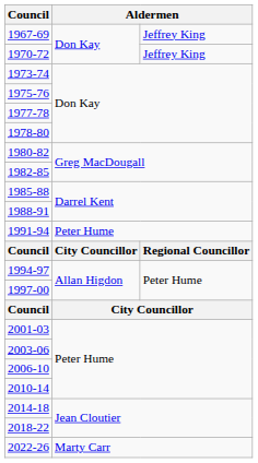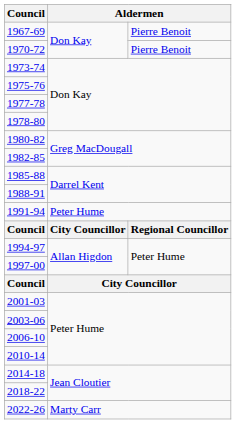 <table class="wikitable">
 <tr>
 <th>Council</th>
 <th Colspan="2">Aldermen</th>
 </tr>
 <tr>
 <td><a href='#'>1967-69</a></td>
 <td rowspan="2"><a href='#'>Don Kay</a></td>
-<td><a href='#'>Jeffrey King</a></td>
+<td><a href='#'>Pierre Benoit</a></td>
 </tr>
 <tr>
 <td><a href='#'>1970-72</a></td>
-<td><a href='#'>Jeffrey King</a></td>
+<td><a href='#'>Pierre Benoit</a></td>
 </tr>
 <tr>
 <td><a href='#'>1973-74</a></td>
 <td colspan="2" rowspan="4">Don Kay</td>
 </tr>
 <tr>
 <td><a href='#'>1975-76</a></td>
 </tr>
 <tr>
 <td><a href='#'>1977-78</a></td>
 </tr>
 <tr>
 <td><a href='#'>1978-80</a></td>
 </tr>
 <tr>
 <td><a href='#'>1980-82</a></td>
 <td colspan="2" rowspan="2"><a href='#'>Greg MacDougall</a></td>
 </tr>
 <tr>
 <td><a href='#'>1982-85</a></td>
 </tr>
 <tr>
 <td><a href='#'>1985-88</a></td>
 <td colspan="2" rowspan="2"><a href='#'>Darrel Kent</a></td>
 </tr>
 <tr>
 <td><a href='#'>1988-91</a></td>
 </tr>
 <tr>
 <td><a href='#'>1991-94</a></td>
 <td colspan="2"><a href='#'>Peter Hume</a></td>
 </tr>
 <tr>
 <th>Council</th>
 <th>City Councillor</th>
 <th>Regional Councillor</th>
 </tr>
 <tr>
 <td><a href='#'>1994-97</a></td>
 <td rowspan="2"><a href='#'>Allan Higdon</a></td>
 <td rowspan="2">Peter Hume</td>
 </tr>
 <tr>
 <td><a href='#'>1997-00</a></td>
 </tr>
 <tr>
 <th>Council</th>
 <th colspan="2">City Councillor</th>
 </tr>
 <tr>
 <td><a href='#'>2001-03</a></td>
 <td colspan="2" rowspan="4">Peter Hume</td>
 </tr>
 <tr>
 <td><a href='#'>2003-06</a></td>
 </tr>
 <tr>
 <td><a href='#'>2006-10</a></td>
 </tr>
 <tr>
 <td><a href='#'>2010-14</a></td>
 </tr>
 <tr>
 <td><a href='#'>2014-18</a></td>
 <td colspan="2" rowspan="2"><a href='#'>Jean Cloutier</a></td>
 </tr>
 <tr>
 <td><a href='#'>2018-22</a></td>
 </tr>
 <tr>
 <td><a href='#'>2022-26</a></td>
 <td colspan="2"><a href='#'>Marty Carr</a></td>
 </tr>
 </table>
